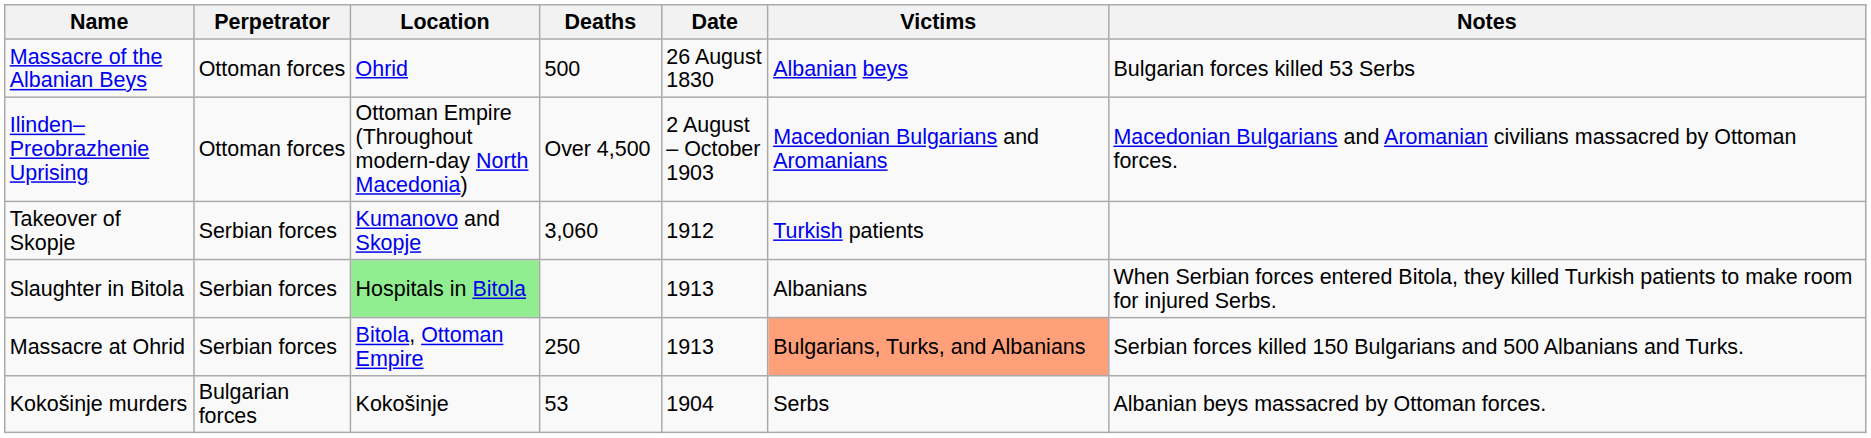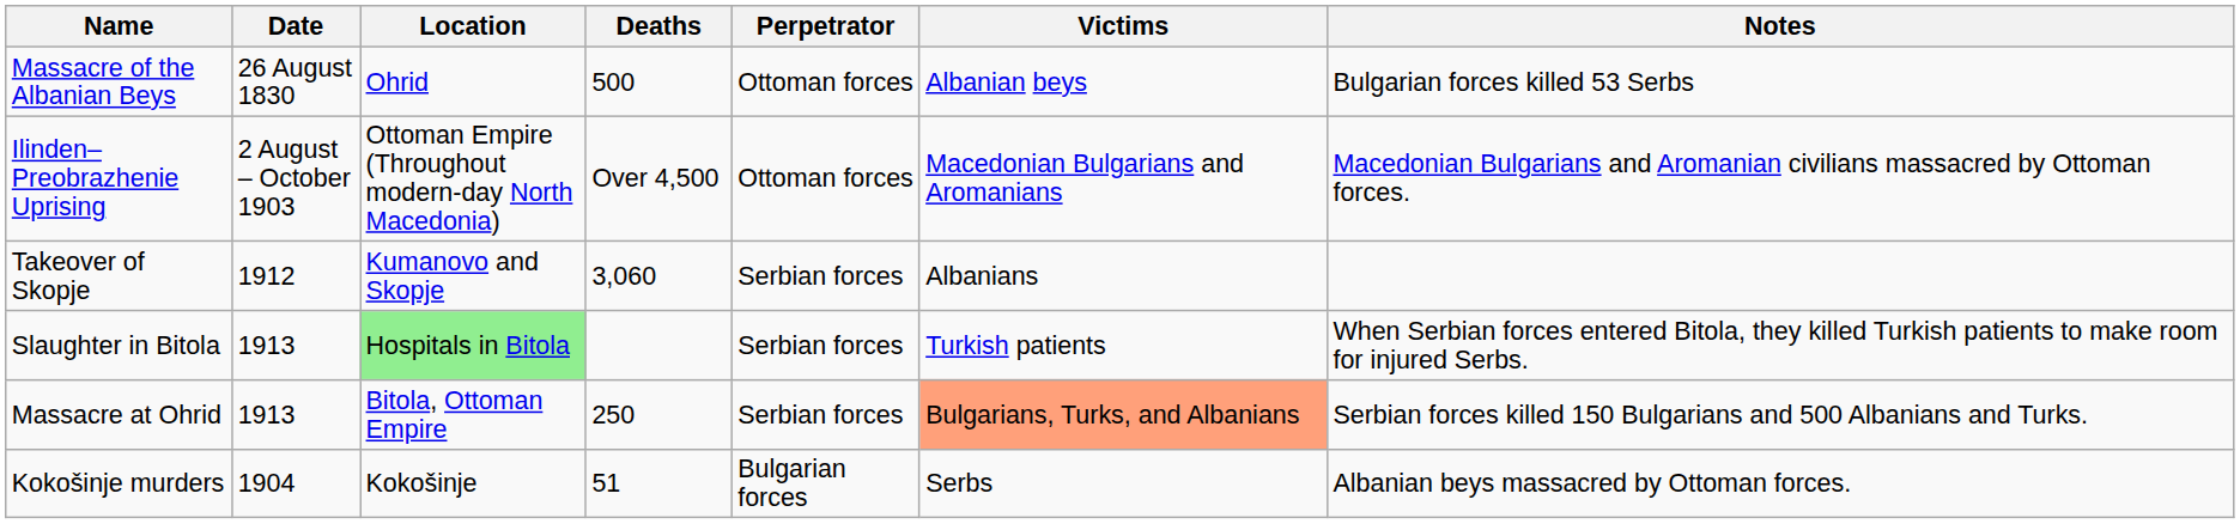 <table class="sortable wikitable" style="font-size:90%;">
 <tr>
 <th style="width:120px;">Name</th>
-<th>Perpetrator</th>
+<th style="width:65px;">Date</th>
 <th style="width:120px;">Location</th>
 <th style="width:75px;">Deaths</th>
-<th style="width:65px;">Date</th>
+<th>Perpetrator</th>
 <th>Victims</th>
 <th class="unsortable">Notes</th>
 </tr>
 <tr>
 <td><a href='#'>Massacre of the Albanian Beys</a></td>
-<td>Ottoman forces</td>
+<td>26 August 1830</td>
 <td><a href='#'>Ohrid</a></td>
 <td>500</td>
-<td>26 August 1830</td>
+<td>Ottoman forces</td>
 <td><a href='#'>Albanian</a> <a href='#'>beys</a></td>
 <td>Bulgarian forces killed 53 Serbs </td>
 </tr>
 <tr>
 <td><a href='#'>Ilinden–Preobrazhenie Uprising</a></td>
-<td>Ottoman forces</td>
+<td>2 August – October 1903</td>
 <td>Ottoman Empire (Throughout modern-day <a href='#'>North Macedonia</a>)</td>
 <td>Over 4,500</td>
-<td>2 August – October 1903</td>
+<td>Ottoman forces</td>
 <td><a href='#'>Macedonian Bulgarians</a> and <a href='#'>Aromanians</a></td>
 <td><a href='#'>Macedonian Bulgarians</a> and <a href='#'>Aromanian</a> civilians massacred by Ottoman forces.</td>
 </tr>
 <tr>
 <td>Takeover of Skopje</td>
-<td>Serbian forces</td>
+<td>1912</td>
 <td><a href='#'>Kumanovo</a> and <a href='#'>Skopje</a></td>
 <td>3,060</td>
-<td>1912</td>
-<td><a href='#'>Turkish</a> patients</td>
+<td>Serbian forces</td>
+<td>Albanians</td>
 <td></td>
 </tr>
 <tr>
 <td>Slaughter in Bitola</td>
-<td>Serbian forces</td>
+<td>1913</td>
 <td style="background: lightgreen;">Hospitals in <a href='#'>Bitola</a></td>
 <td></td>
-<td>1913</td>
-<td>Albanians</td>
+<td>Serbian forces</td>
+<td><a href='#'>Turkish</a> patients</td>
 <td>When Serbian forces entered Bitola, they killed Turkish patients to make room for injured Serbs.</td>
 </tr>
 <tr>
 <td>Massacre at Ohrid</td>
-<td>Serbian forces</td>
+<td>1913</td>
 <td><a href='#'>Bitola</a>, <a href='#'>Ottoman Empire</a></td>
 <td>250</td>
-<td>1913</td>
+<td>Serbian forces</td>
 <td style="background: lightsalmon;">Bulgarians, Turks, and Albanians</td>
 <td>Serbian forces killed 150 Bulgarians and 500 Albanians and Turks.</td>
 </tr>
 <tr>
 <td>Kokošinje murders</td>
+<td>1904</td>
+<td>Kokošinje</td>
+<td>51</td>
 <td>Bulgarian forces</td>
-<td>Kokošinje</td>
-<td>53</td>
-<td>1904</td>
 <td>Serbs</td>
 <td>Albanian beys massacred by Ottoman forces.</td>
 </tr>
 </table>
